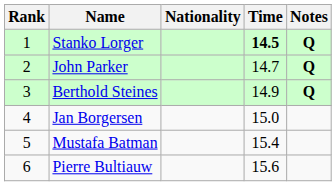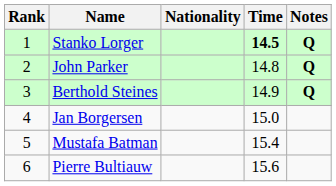 <table class="wikitable sortable" style="text-align:center">
 <tr>
 <th>Rank</th>
 <th>Name</th>
 <th>Nationality</th>
 <th>Time</th>
 <th>Notes</th>
 </tr>
 <tr bgcolor=ccffcc>
 <td>1</td>
 <td align=left><a href='#'>Stanko Lorger</a></td>
 <td align=left></td>
 <td><strong>14.5</strong></td>
 <td><strong>Q</strong></td>
 </tr>
 <tr bgcolor=ccffcc>
 <td>2</td>
 <td align=left><a href='#'>John Parker</a></td>
 <td align=left></td>
-<td>14.7</td>
+<td>14.8</td>
 <td><strong>Q</strong></td>
 </tr>
 <tr bgcolor=ccffcc>
 <td>3</td>
 <td align=left><a href='#'>Berthold Steines</a></td>
 <td align=left></td>
 <td>14.9</td>
 <td><strong>Q</strong></td>
 </tr>
 <tr>
 <td>4</td>
 <td align=left><a href='#'>Jan Borgersen</a></td>
 <td align=left></td>
 <td>15.0</td>
 <td></td>
 </tr>
 <tr>
 <td>5</td>
 <td align=left><a href='#'>Mustafa Batman</a></td>
 <td align=left></td>
 <td>15.4</td>
 <td></td>
 </tr>
 <tr>
 <td>6</td>
 <td align=left><a href='#'>Pierre Bultiauw</a></td>
 <td align=left></td>
 <td>15.6</td>
 <td></td>
 </tr>
 </table>
